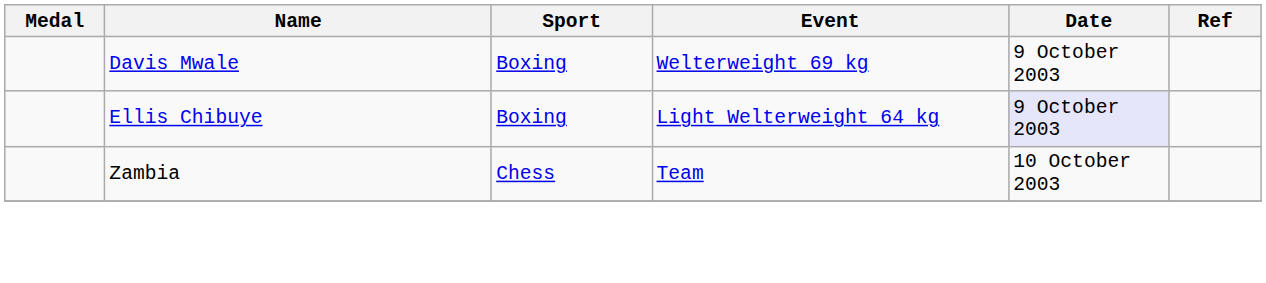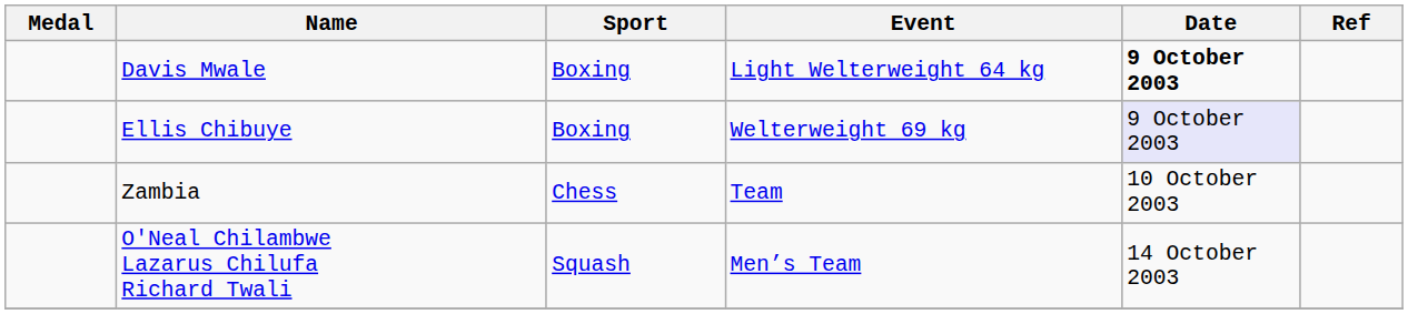 <table class="wikitable sortable" style="font-size:100%">
 <tr>
 <th width="60">Medal</th>
 <th width="250">Name</th>
 <th width="100">Sport</th>
 <th width="230">Event</th>
 <th width="100">Date</th>
 <th width="55">Ref</th>
 </tr>
 <tr>
 <td></td>
 <td><a href='#'>Davis Mwale</a></td>
 <td><a href='#'>Boxing</a></td>
-<td><a href='#'>Welterweight 69 kg</a></td>
-<td>9 October 2003</td>
+<td><a href='#'>Light Welterweight 64 kg</a></td>
+<td><strong>9 October 2003</strong></td>
 <td></td>
 </tr>
 <tr>
 <td></td>
 <td><a href='#'>Ellis Chibuye</a></td>
 <td><a href='#'>Boxing</a></td>
-<td><a href='#'>Light Welterweight 64 kg</a></td>
+<td><a href='#'>Welterweight 69 kg</a></td>
 <td style="background: lavender;">9 October 2003</td>
 <td></td>
 </tr>
 <tr>
 <td></td>
 <td>Zambia</td>
 <td><a href='#'>Chess</a></td>
 <td><a href='#'>Team</a></td>
 <td>10 October 2003</td>
 <td></td>
 </tr>
 <tr>
+<td></td>
+<td><a href='#'>O'Neal Chilambwe</a><br><a href='#'>Lazarus Chilufa</a><br><a href='#'>Richard Twali</a></td>
+<td><a href='#'>Squash</a></td>
+<td><a href='#'>Men’s Team</a></td>
+<td>14 October 2003</td>
+<td></td>
+</tr>
+<tr>
 </tr>
 </table>
